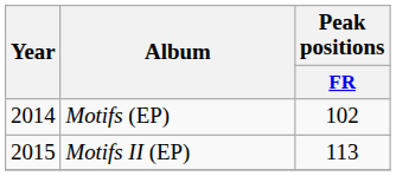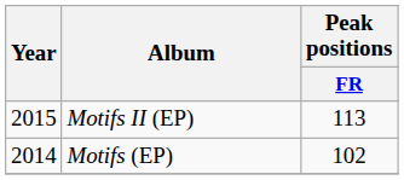 <table class="wikitable">
 <tr>
 <th align="center" rowspan="2" width="10">Year</th>
 <th align="center" rowspan="2" width="160">Album</th>
 <th align="center" colspan="1" width="20">Peak positions</th>
 </tr>
 <tr>
 <th scope="col" style="width:3em;font-size:90%;"><a href='#'>FR</a><br></th>
 </tr>
 <tr>
+<td style="text-align:center;">2015</td>
+<td><em>Motifs II</em> (EP)</td>
+<td style="text-align:center;">113</td>
+</tr>
+<tr>
 <td style="text-align:center;">2014</td>
 <td><em>Motifs</em> (EP)</td>
 <td style="text-align:center;">102</td>
 </tr>
 <tr>
-<td style="text-align:center;">2015</td>
-<td><em>Motifs II</em> (EP)</td>
-<td style="text-align:center;">113</td>
-</tr>
-<tr>
 </tr>
 </table>
